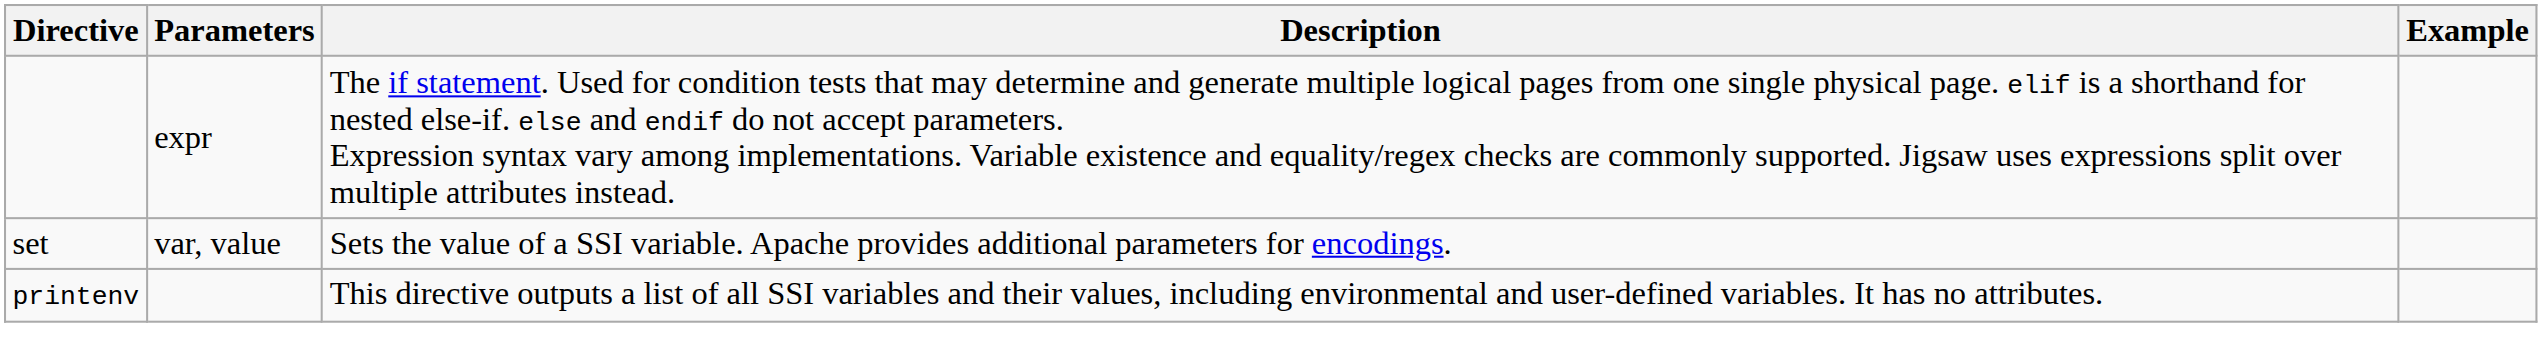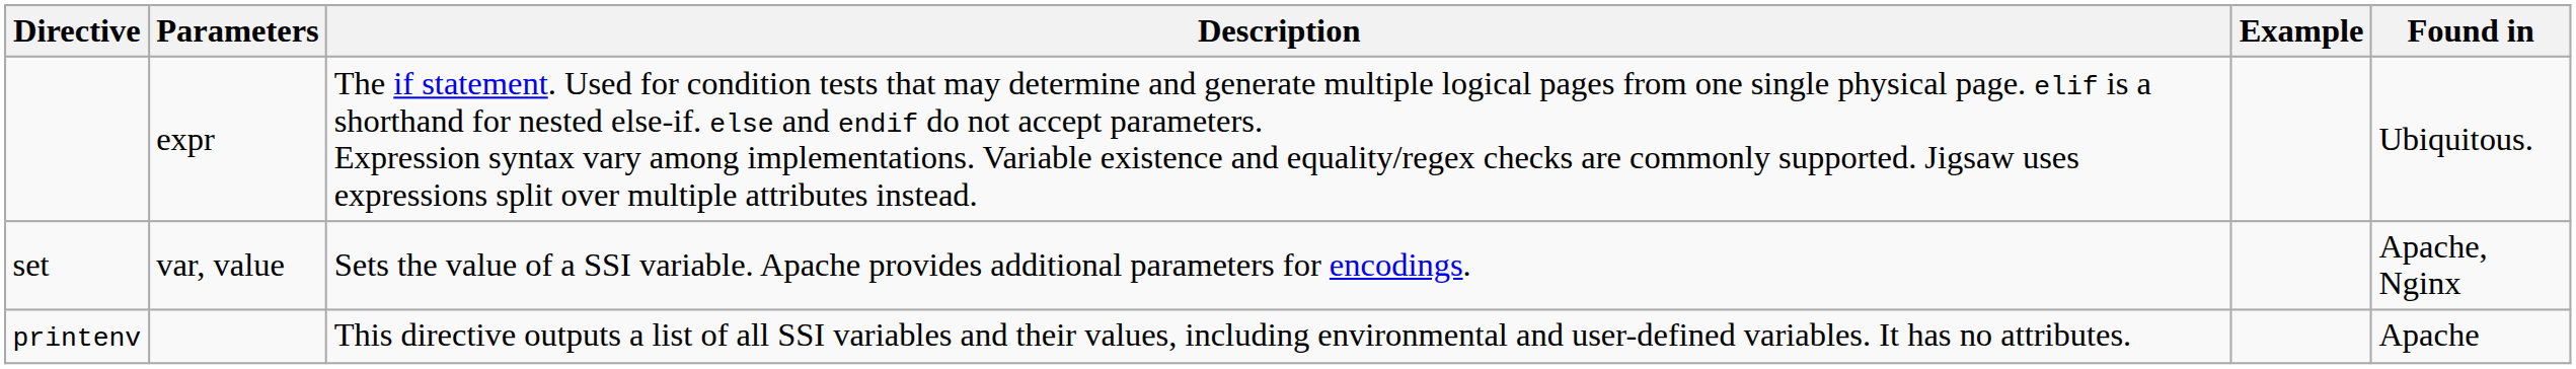 <table class="wikitable">
 <tr>
 <th>Directive</th>
 <th>Parameters</th>
 <th>Description</th>
 <th>Example</th>
+<th>Found in</th>
 </tr>
 <tr>
 <td></td>
 <td>expr</td>
 <td>The <a href='#'>if statement</a>. Used for condition tests that may determine and generate multiple logical pages from one single physical page. <code>elif</code> is a shorthand for nested else-if. <code>else</code> and <code>endif</code> do not accept parameters.<br>Expression syntax vary among implementations. Variable existence and equality/regex checks are commonly supported. Jigsaw uses expressions split over multiple attributes instead.</td>
 <td><pre></pre></td>
+<td>Ubiquitous.</td>
 </tr>
 <tr>
 <td>set</td>
 <td>var, value</td>
 <td>Sets the value of a SSI variable. Apache provides additional parameters for <a href='#'>encodings</a>.</td>
 <td><pre></pre></td>
+<td>Apache, Nginx</td>
 </tr>
 <tr>
 <td><code>printenv</code></td>
 <td> </td>
 <td>This directive outputs a list of all SSI variables and their values, including environmental and user-defined variables. It has no attributes.</td>
 <td><pre></pre></td>
+<td>Apache</td>
 </tr>
 </table>
